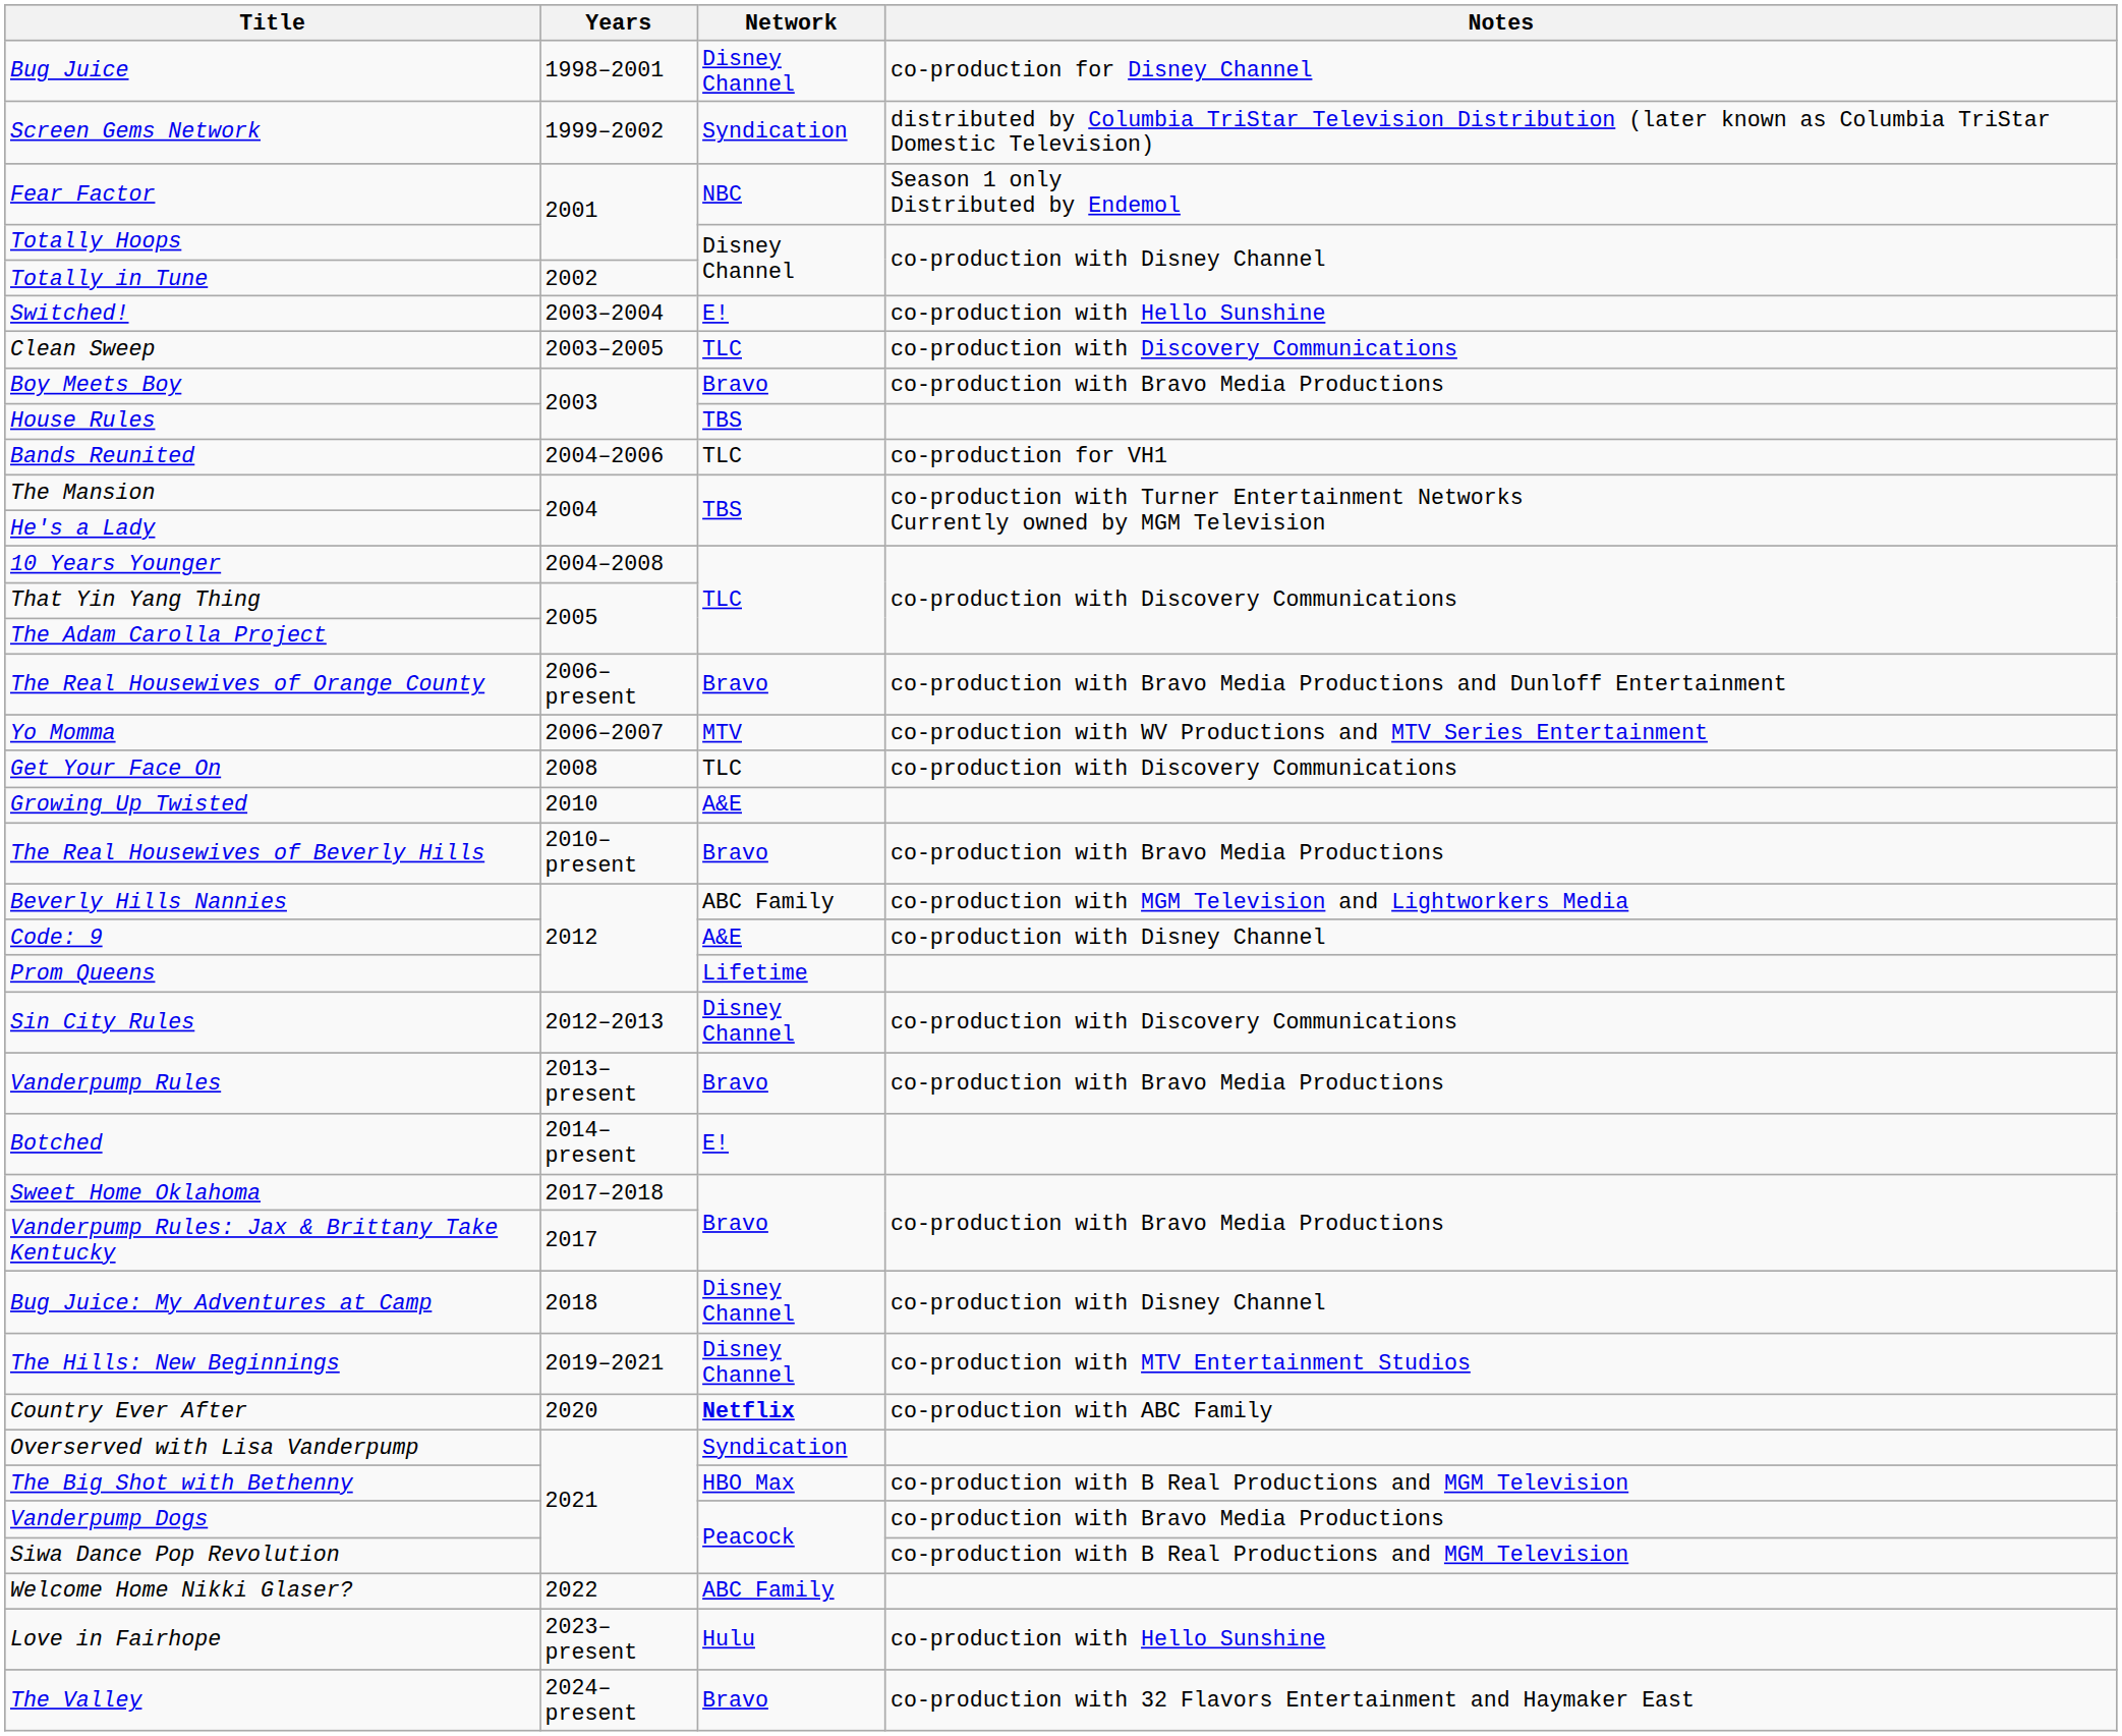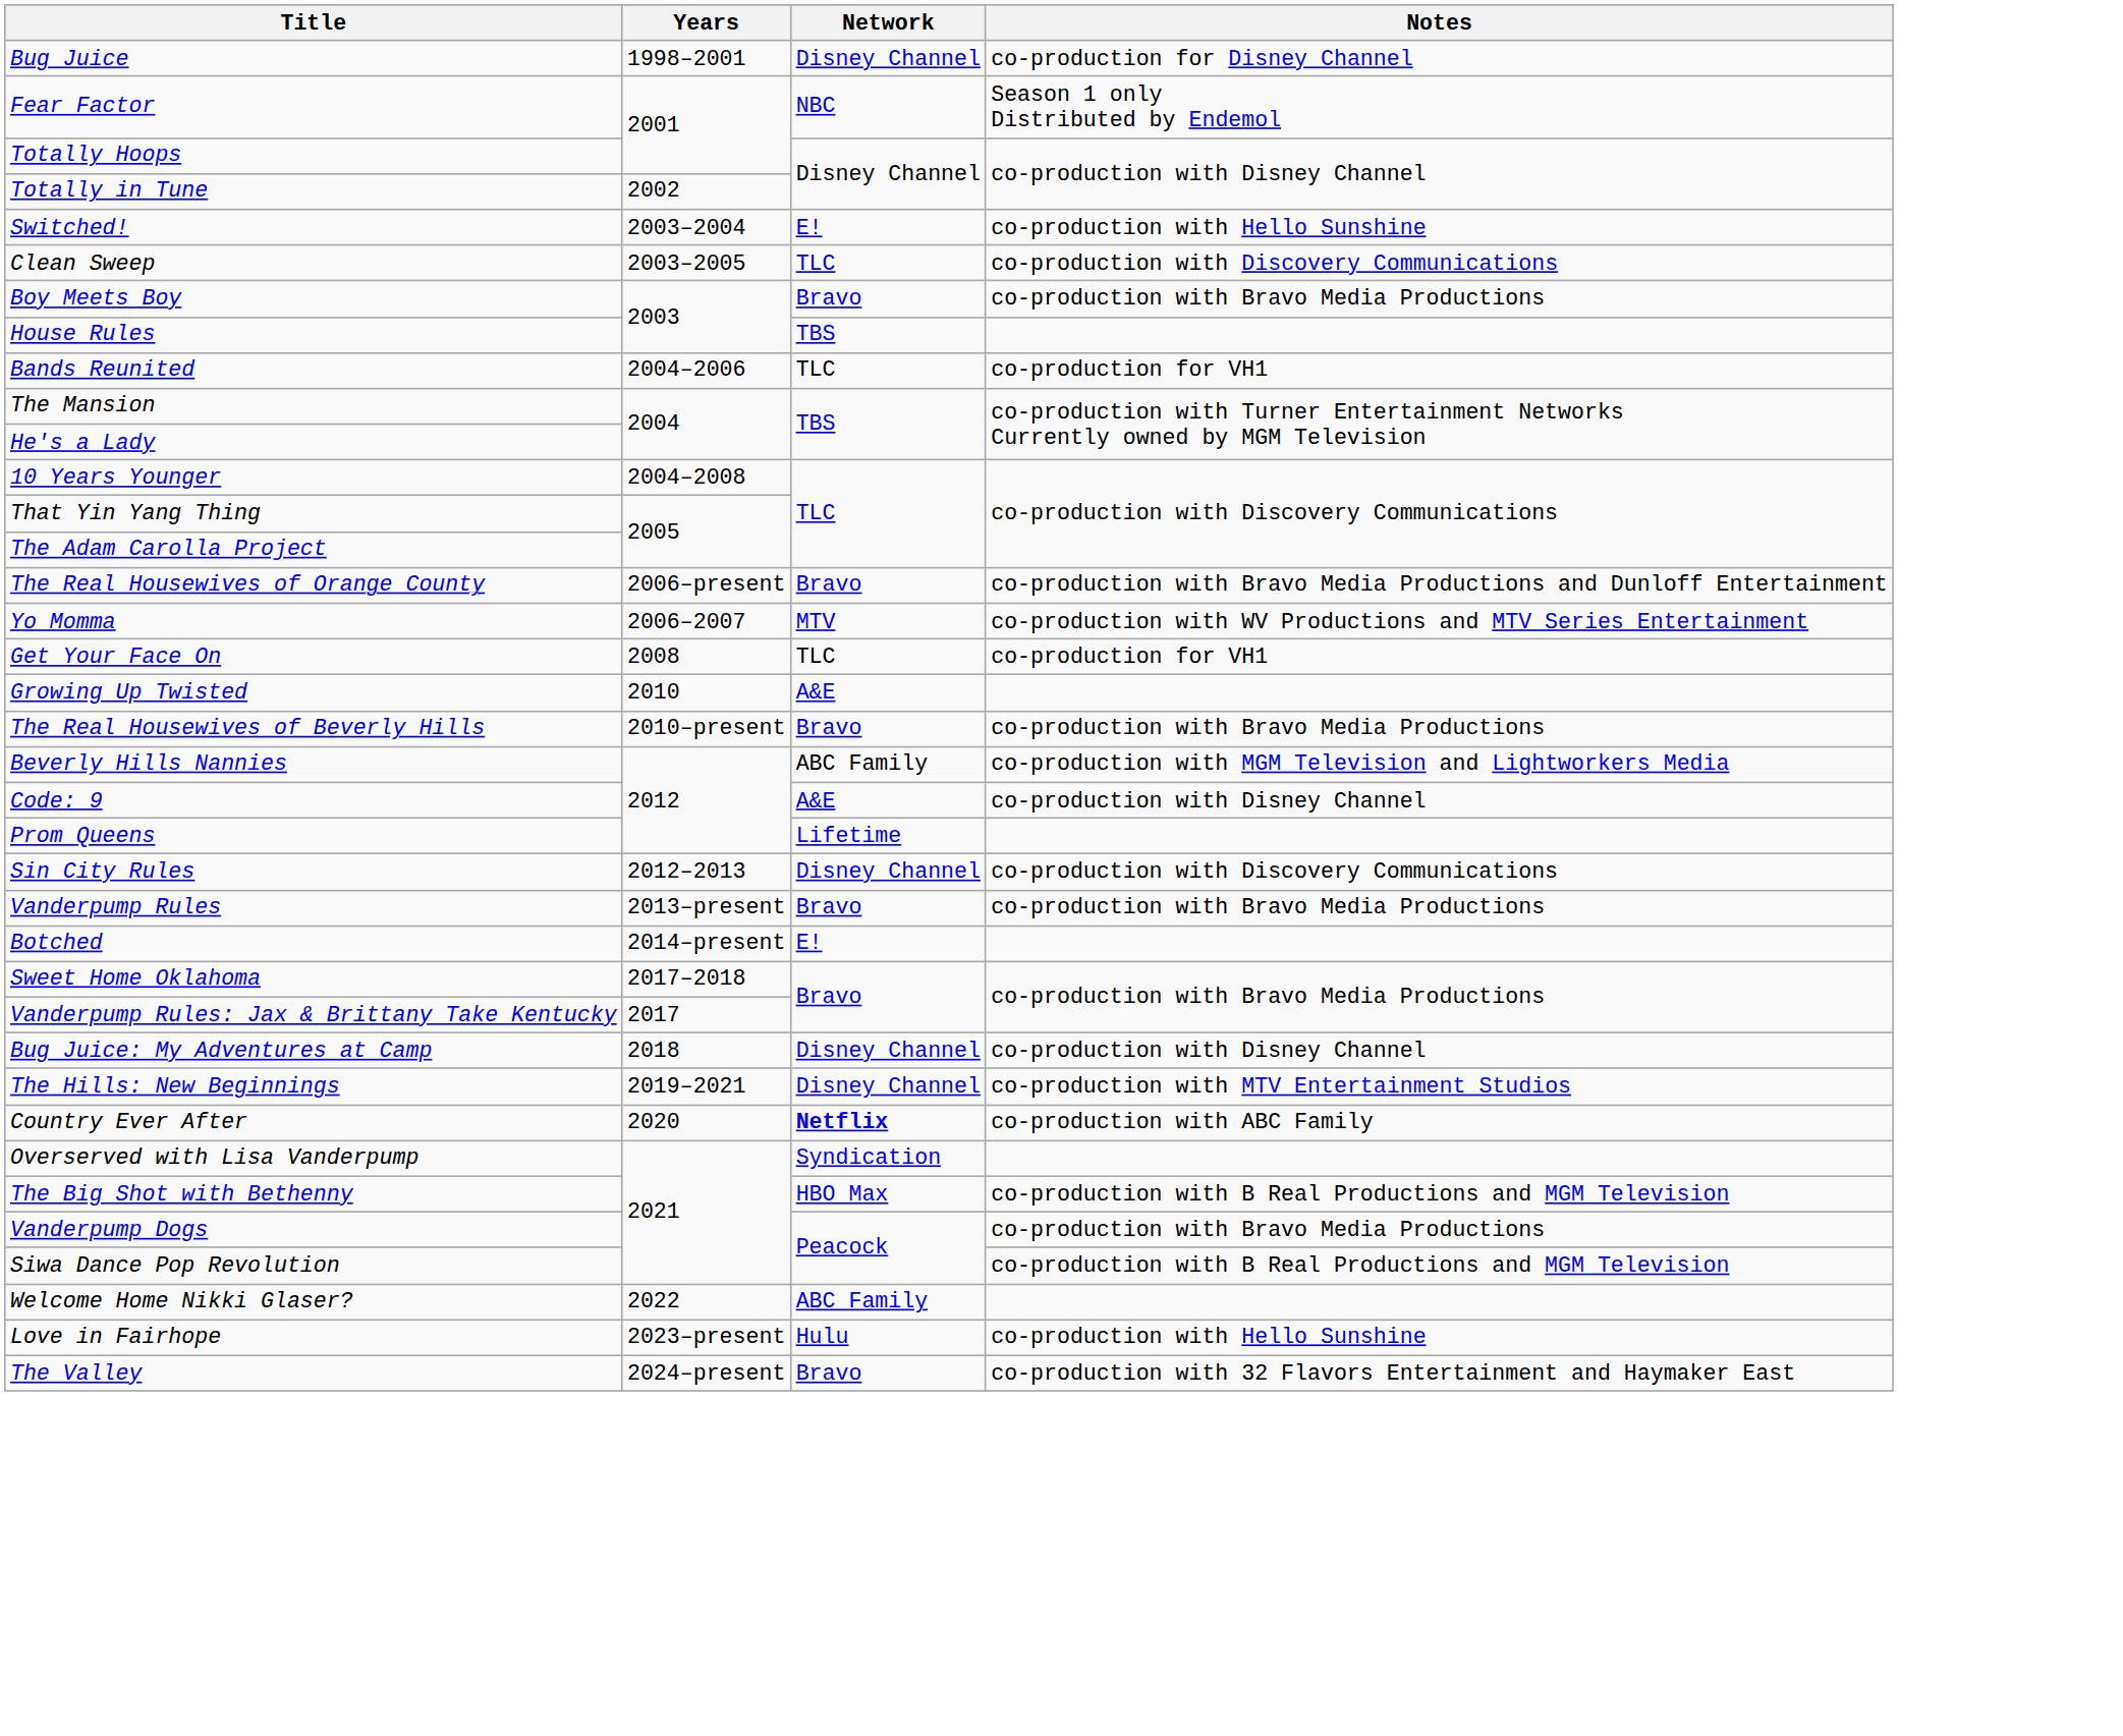 <table class="wikitable sortable">
 <tr>
 <th>Title</th>
 <th>Years</th>
 <th>Network</th>
 <th>Notes</th>
 </tr>
 <tr>
 <td><em><a href='#'>Bug Juice</a></em></td>
 <td>1998–2001</td>
 <td><a href='#'>Disney Channel</a></td>
 <td>co-production for <a href='#'>Disney Channel</a></td>
-</tr>
-<tr>
-<td><em><a href='#'>Screen Gems Network</a></em></td>
-<td>1999–2002</td>
-<td><a href='#'>Syndication</a></td>
-<td>distributed by <a href='#'>Columbia TriStar Television Distribution</a> (later known as Columbia TriStar Domestic Television)</td>
 </tr>
 <tr>
 <td><em><a href='#'>Fear Factor</a></em></td>
 <td rowspan="2">2001</td>
 <td><a href='#'>NBC</a></td>
 <td>Season 1 only<br>Distributed by <a href='#'>Endemol</a></td>
 </tr>
 <tr>
 <td><em><a href='#'>Totally Hoops</a></em></td>
 <td rowspan="2">Disney Channel</td>
 <td rowspan="2">co-production with Disney Channel</td>
 </tr>
 <tr>
 <td><em><a href='#'>Totally in Tune</a></em></td>
 <td>2002</td>
 </tr>
 <tr>
 <td><em><a href='#'>Switched!</a></em></td>
 <td>2003–2004</td>
 <td><a href='#'>E!</a></td>
 <td>co-production with <a href='#'>Hello Sunshine</a></td>
 </tr>
 <tr>
 <td><em>Clean Sweep</em></td>
 <td>2003–2005</td>
 <td><a href='#'>TLC</a></td>
 <td>co-production with <a href='#'>Discovery Communications</a></td>
 </tr>
 <tr>
 <td><em><a href='#'>Boy Meets Boy</a></em></td>
 <td rowspan="2">2003</td>
 <td><a href='#'>Bravo</a></td>
 <td>co-production with Bravo Media Productions</td>
 </tr>
 <tr>
 <td><em><a href='#'>House Rules</a></em></td>
 <td><a href='#'>TBS</a></td>
 <td></td>
 </tr>
 <tr>
 <td><em><a href='#'>Bands Reunited</a></em></td>
 <td>2004–2006</td>
 <td>TLC</td>
 <td>co-production for VH1</td>
 </tr>
 <tr>
 <td><em>The Mansion</em></td>
 <td rowspan="2">2004</td>
 <td rowspan="2"><a href='#'>TBS</a></td>
 <td rowspan="2">co-production with Turner Entertainment Networks<br>Currently owned by MGM Television</td>
 </tr>
 <tr>
 <td><em><a href='#'>He's a Lady</a></em></td>
 </tr>
 <tr>
 <td><em><a href='#'>10 Years Younger</a></em></td>
 <td>2004–2008</td>
 <td rowspan="3"><a href='#'>TLC</a></td>
 <td rowspan="3">co-production with Discovery Communications</td>
 </tr>
 <tr>
 <td><em>That Yin Yang Thing</em></td>
 <td rowspan="2">2005</td>
 </tr>
 <tr>
 <td><em><a href='#'>The Adam Carolla Project</a></em></td>
 </tr>
 <tr>
 <td><em><a href='#'>The Real Housewives of Orange County</a></em></td>
 <td>2006–present</td>
 <td><a href='#'>Bravo</a></td>
 <td>co-production with Bravo Media Productions and Dunloff Entertainment</td>
 </tr>
 <tr>
 <td><em><a href='#'>Yo Momma</a></em></td>
 <td>2006–2007</td>
 <td><a href='#'>MTV</a></td>
 <td>co-production with WV Productions and <a href='#'>MTV Series Entertainment</a></td>
 </tr>
 <tr>
 <td><em><a href='#'>Get Your Face On</a></em></td>
 <td>2008</td>
 <td>TLC</td>
-<td>co-production with Discovery Communications</td>
+<td>co-production for VH1</td>
 </tr>
 <tr>
 <td><em><a href='#'>Growing Up Twisted</a></em></td>
 <td>2010</td>
 <td><a href='#'>A&E</a></td>
 <td></td>
 </tr>
 <tr>
 <td><em><a href='#'>The Real Housewives of Beverly Hills</a></em></td>
 <td>2010–present</td>
 <td><a href='#'>Bravo</a></td>
 <td>co-production with Bravo Media Productions</td>
 </tr>
 <tr>
 <td><em><a href='#'>Beverly Hills Nannies</a></em></td>
 <td rowspan="3">2012</td>
 <td>ABC Family</td>
 <td>co-production with <a href='#'>MGM Television</a> and <a href='#'>Lightworkers Media</a></td>
 </tr>
 <tr>
 <td><em><a href='#'>Code: 9</a></em></td>
 <td><a href='#'>A&E</a></td>
 <td>co-production with Disney Channel</td>
 </tr>
 <tr>
 <td><em><a href='#'>Prom Queens</a></em></td>
 <td><a href='#'>Lifetime</a></td>
 <td></td>
 </tr>
 <tr>
 <td><em><a href='#'>Sin City Rules</a></em></td>
 <td>2012–2013</td>
 <td><a href='#'>Disney Channel</a></td>
 <td>co-production with Discovery Communications</td>
 </tr>
 <tr>
 <td><em><a href='#'>Vanderpump Rules</a></em></td>
 <td>2013–present</td>
 <td><a href='#'>Bravo</a></td>
 <td>co-production with Bravo Media Productions</td>
 </tr>
 <tr>
 <td><em><a href='#'>Botched</a></em></td>
 <td>2014–present</td>
 <td><a href='#'>E!</a></td>
 <td></td>
 </tr>
 <tr>
 <td><em><a href='#'>Sweet Home Oklahoma</a></em></td>
 <td>2017–2018</td>
 <td rowspan="2"><a href='#'>Bravo</a></td>
 <td rowspan="2">co-production with Bravo Media Productions</td>
 </tr>
 <tr>
 <td><em><a href='#'>Vanderpump Rules: Jax & Brittany Take Kentucky</a></em></td>
 <td>2017</td>
 </tr>
 <tr>
 <td><em><a href='#'>Bug Juice: My Adventures at Camp</a></em></td>
 <td>2018</td>
 <td><a href='#'>Disney Channel</a></td>
 <td>co-production with Disney Channel</td>
 </tr>
 <tr>
 <td><em><a href='#'>The Hills: New Beginnings</a></em></td>
 <td>2019–2021</td>
 <td><a href='#'>Disney Channel</a></td>
 <td>co-production with <a href='#'>MTV Entertainment Studios</a></td>
 </tr>
 <tr>
 <td><em>Country Ever After</em></td>
 <td>2020</td>
 <td><strong><a href='#'>Netflix</a></strong></td>
 <td>co-production with ABC Family</td>
 </tr>
 <tr>
 <td><em>Overserved with Lisa Vanderpump</em></td>
 <td rowspan="4">2021</td>
 <td><a href='#'>Syndication</a></td>
 <td></td>
 </tr>
 <tr>
 <td><em><a href='#'>The Big Shot with Bethenny</a></em></td>
 <td><a href='#'>HBO Max</a></td>
 <td>co-production with B Real Productions and <a href='#'>MGM Television</a></td>
 </tr>
 <tr>
 <td><em><a href='#'>Vanderpump Dogs</a></em></td>
 <td rowspan="2"><a href='#'>Peacock</a></td>
 <td>co-production with Bravo Media Productions</td>
 </tr>
 <tr>
 <td><em>Siwa Dance Pop Revolution</em></td>
 <td>co-production with B Real Productions and <a href='#'>MGM Television</a></td>
 </tr>
 <tr>
 <td><em>Welcome Home Nikki Glaser?</em></td>
 <td>2022</td>
 <td><a href='#'>ABC Family</a></td>
 <td></td>
 </tr>
 <tr>
 <td><em>Love in Fairhope</em></td>
 <td>2023–present</td>
 <td><a href='#'>Hulu</a></td>
 <td>co-production with <a href='#'>Hello Sunshine</a></td>
 </tr>
 <tr>
 <td><em><a href='#'>The Valley</a></em></td>
 <td>2024–present</td>
 <td><a href='#'>Bravo</a></td>
 <td>co-production with 32 Flavors Entertainment and Haymaker East</td>
 </tr>
 </table>
